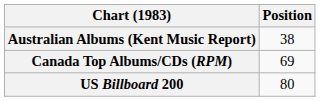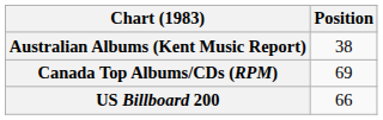 <table class="wikitable sortable plainrowheaders" style="text-align:center">
 <tr>
 <th scope="col">Chart (1983)</th>
 <th scope="col">Position</th>
 </tr>
 <tr>
 <th scope="row">Australian Albums (Kent Music Report)</th>
 <td>38</td>
 </tr>
 <tr>
 <th scope="row">Canada Top Albums/CDs (<em>RPM</em>)</th>
 <td>69</td>
 </tr>
 <tr>
 <th scope="row">US <em>Billboard</em> 200</th>
-<td>80</td>
+<td>66</td>
 </tr>
 </table>
